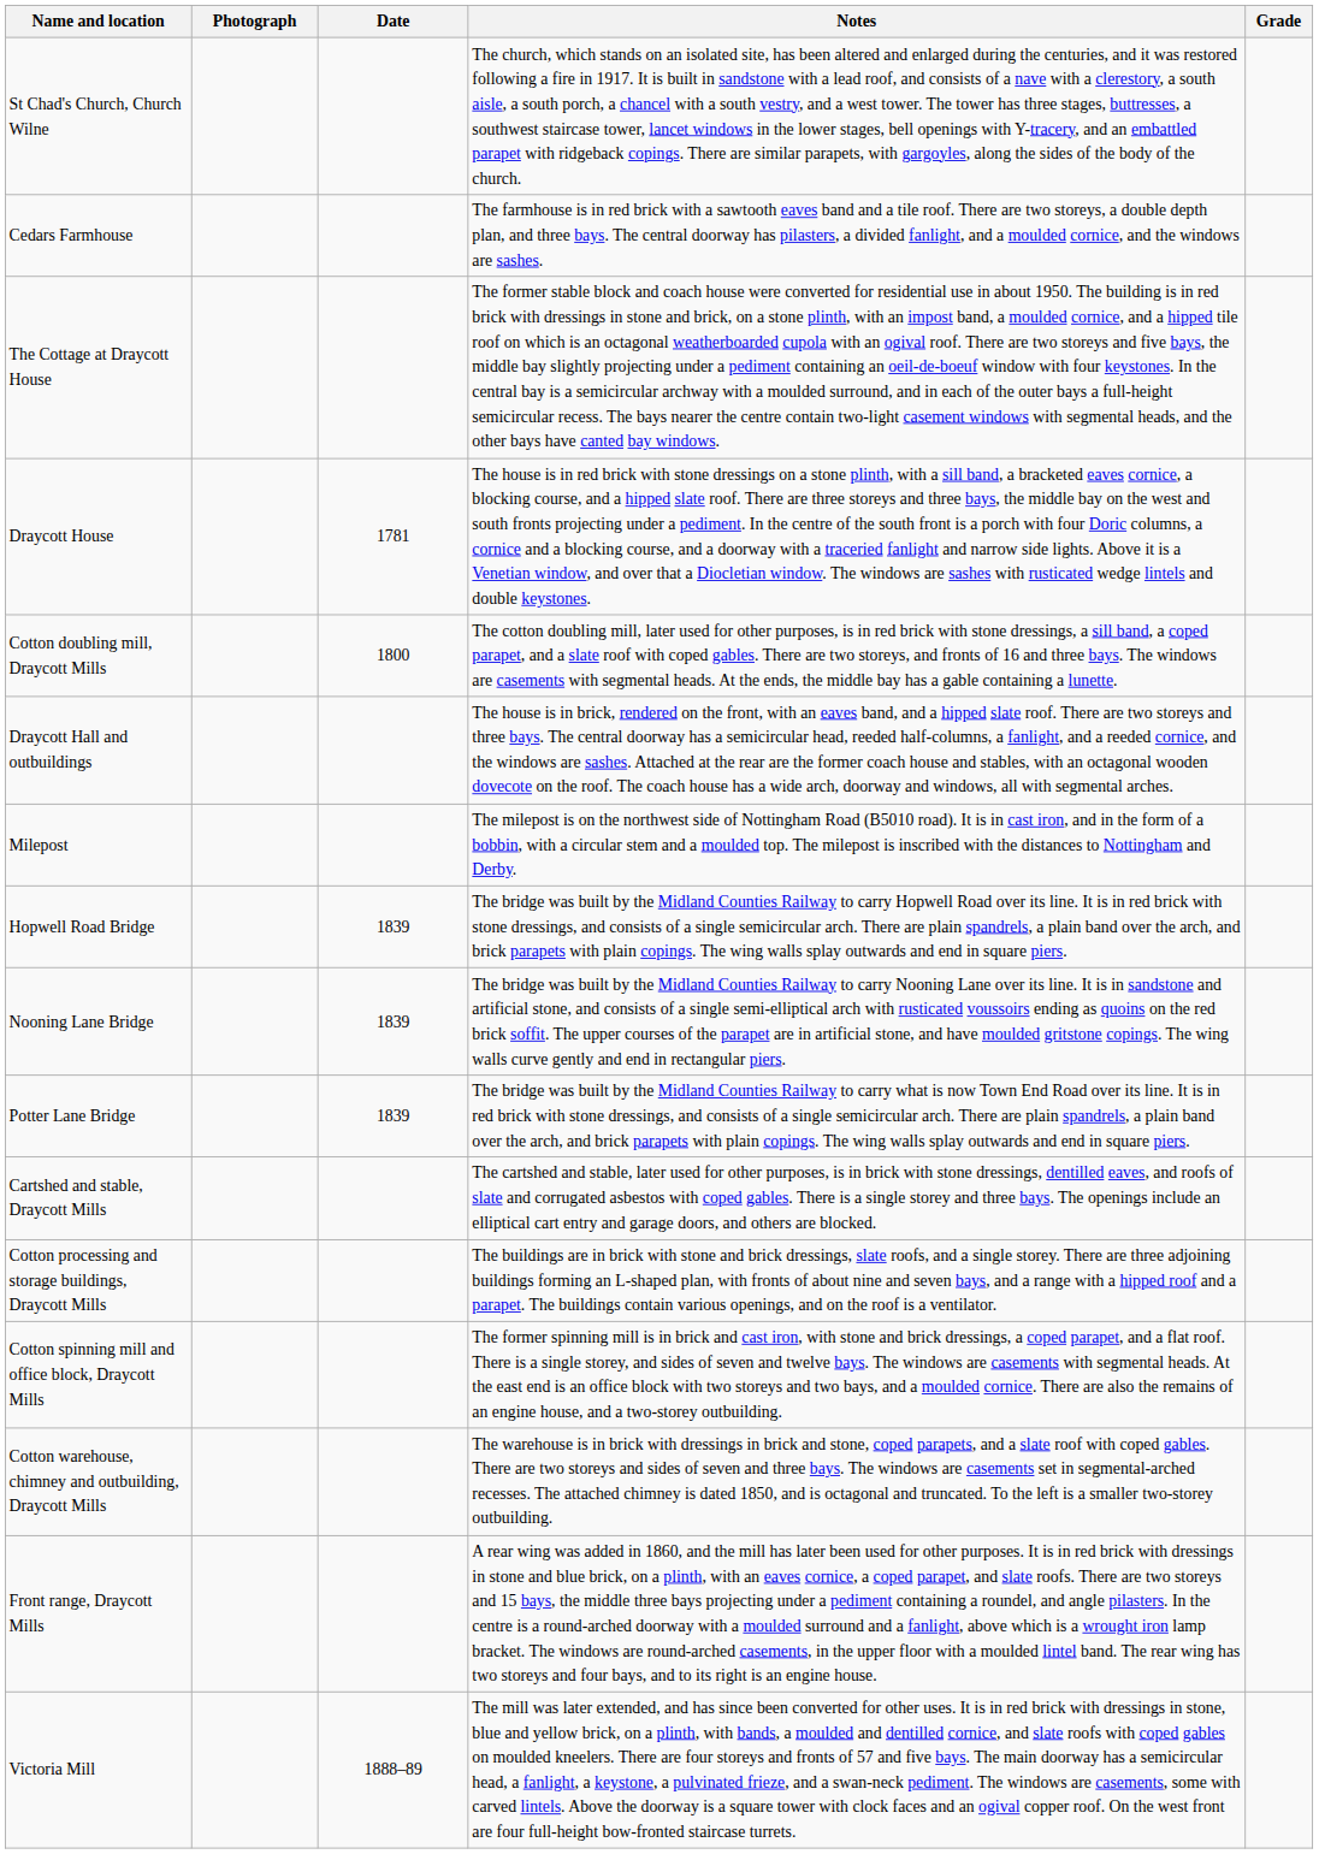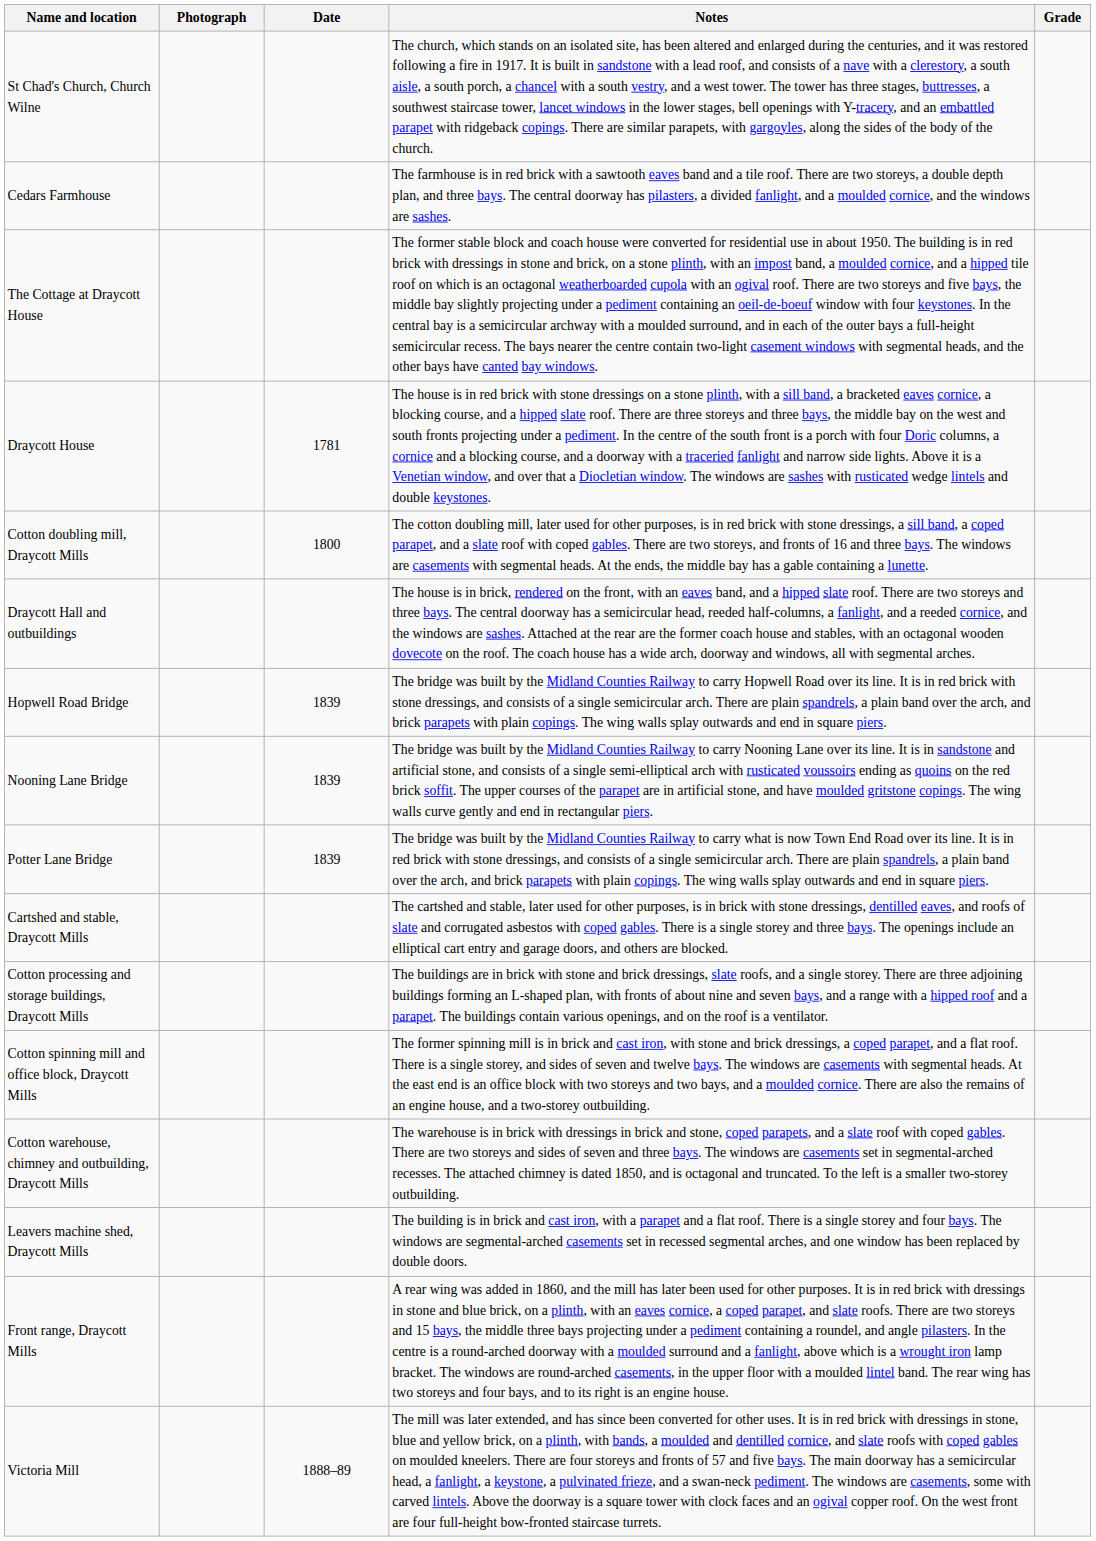 <table class="wikitable sortable plainrowheaders" style="width:100%; border:0; text-align:left; line-height:150%;">
 <tr>
 <th scope="col"  style="width:150px">Name and location</th>
 <th scope="col"  style="width:100px" class="unsortable">Photograph</th>
 <th scope="col"  style="width:120px">Date</th>
 <th scope="col"  style="width:650px" class="unsortable">Notes</th>
 <th scope="col"  style="width:50px">Grade</th>
 </tr>
 <tr>
 <td>St Chad's Church, Church Wilne<br><small></small></td>
 <td></td>
 <td align="center"></td>
 <td>The church, which stands on an isolated site, has been altered and enlarged during the centuries, and it was restored following a fire in 1917.  It is built in <a href='#'>sandstone</a> with a lead roof, and consists of a <a href='#'>nave</a> with a <a href='#'>clerestory</a>, a south <a href='#'>aisle</a>, a south porch, a <a href='#'>chancel</a> with a south <a href='#'>vestry</a>, and a west tower.  The tower has three stages, <a href='#'>buttresses</a>, a southwest staircase tower, <a href='#'>lancet windows</a> in the lower stages, bell openings with Y-<a href='#'>tracery</a>, and an <a href='#'>embattled</a> <a href='#'>parapet</a> with ridgeback <a href='#'>copings</a>.  There are similar parapets, with <a href='#'>gargoyles</a>, along the sides of the body of the church.</td>
 <td align="center" ></td>
 </tr>
 <tr>
 <td>Cedars Farmhouse<br><small></small></td>
 <td></td>
 <td align="center"></td>
 <td>The farmhouse is in red  brick with a sawtooth <a href='#'>eaves</a> band and a tile roof.  There are two storeys, a double depth plan, and three <a href='#'>bays</a>.  The central doorway has <a href='#'>pilasters</a>, a divided <a href='#'>fanlight</a>, and a <a href='#'>moulded</a> <a href='#'>cornice</a>, and the windows are <a href='#'>sashes</a>.</td>
 <td align="center" ></td>
 </tr>
 <tr>
 <td>The Cottage at Draycott House<br><small></small></td>
 <td></td>
 <td align="center"></td>
 <td>The former stable block and coach house were converted for residential use in about 1950.  The building is in red brick with dressings in stone and brick, on a stone <a href='#'>plinth</a>, with an <a href='#'>impost</a> band, a <a href='#'>moulded</a> <a href='#'>cornice</a>, and a <a href='#'>hipped</a> tile roof on which is an octagonal <a href='#'>weatherboarded</a> <a href='#'>cupola</a> with an <a href='#'>ogival</a> roof.  There are two storeys and five <a href='#'>bays</a>, the middle bay slightly projecting under a <a href='#'>pediment</a> containing an <a href='#'>oeil-de-boeuf</a> window with four <a href='#'>keystones</a>.  In the central bay is a semicircular archway with a moulded surround, and in each of the outer bays a full-height semicircular recess.  The bays nearer the centre contain two-light <a href='#'>casement windows</a> with segmental heads, and the other bays have <a href='#'>canted</a> <a href='#'>bay windows</a>.</td>
 <td align="center" ></td>
 </tr>
 <tr>
 <td>Draycott House<br><small></small></td>
 <td></td>
 <td align="center">1781</td>
 <td>The house is in red brick with stone dressings on a stone <a href='#'>plinth</a>, with a <a href='#'>sill band</a>, a bracketed <a href='#'>eaves</a> <a href='#'>cornice</a>, a blocking course, and a <a href='#'>hipped</a> <a href='#'>slate</a> roof.  There are three storeys and three <a href='#'>bays</a>, the middle bay on the west and south fronts projecting under a <a href='#'>pediment</a>.  In the centre of the south front is a porch with four <a href='#'>Doric</a> columns, a <a href='#'>cornice</a> and a blocking course, and a doorway with a <a href='#'>traceried</a> <a href='#'>fanlight</a> and narrow side lights.  Above it is a <a href='#'>Venetian window</a>, and over that a <a href='#'>Diocletian window</a>.  The windows are <a href='#'>sashes</a> with <a href='#'>rusticated</a> wedge <a href='#'>lintels</a> and double <a href='#'>keystones</a>.</td>
 <td align="center" ></td>
 </tr>
 <tr>
 <td>Cotton doubling mill,<br>Draycott Mills<br><small></small></td>
 <td></td>
 <td align="center">1800</td>
 <td>The cotton doubling mill, later used for other purposes, is in red brick with stone dressings, a <a href='#'>sill band</a>, a <a href='#'>coped</a> <a href='#'>parapet</a>, and a <a href='#'>slate</a> roof with coped <a href='#'>gables</a>.  There are two storeys, and fronts of 16 and three <a href='#'>bays</a>.  The windows are <a href='#'>casements</a> with segmental heads. At the ends, the middle bay has a gable containing a <a href='#'>lunette</a>.</td>
 <td align="center" ></td>
 </tr>
 <tr>
 <td>Draycott Hall and outbuildings<br><small></small></td>
 <td></td>
 <td align="center"></td>
 <td>The house is in brick, <a href='#'>rendered</a> on the front, with an <a href='#'>eaves</a> band, and a <a href='#'>hipped</a> <a href='#'>slate</a> roof.  There are two storeys and three <a href='#'>bays</a>.  The central doorway has a semicircular head, reeded half-columns, a <a href='#'>fanlight</a>, and a reeded <a href='#'>cornice</a>, and the windows are <a href='#'>sashes</a>.  Attached at the rear are the former coach house and stables, with an octagonal wooden <a href='#'>dovecote</a> on the roof.  The coach house has a wide arch, doorway and windows, all with segmental arches.</td>
-<td align="center" ></td>
-</tr>
-<tr>
-<td>Milepost<br><small></small></td>
-<td></td>
-<td align="center"></td>
-<td>The milepost is on the northwest side of Nottingham Road (B5010 road).  It is in <a href='#'>cast iron</a>, and in the form of a <a href='#'>bobbin</a>, with a circular stem and a <a href='#'>moulded</a> top.  The milepost is inscribed with the distances to <a href='#'>Nottingham</a> and <a href='#'>Derby</a>.</td>
 <td align="center" ></td>
 </tr>
 <tr>
 <td>Hopwell Road Bridge<br><small></small></td>
 <td></td>
 <td align="center">1839</td>
 <td>The bridge was built by the <a href='#'>Midland Counties Railway</a> to carry Hopwell Road over its line.  It is in red brick with stone dressings, and consists of a single semicircular arch.  There are plain <a href='#'>spandrels</a>, a plain band over the arch, and brick <a href='#'>parapets</a> with plain <a href='#'>copings</a>.  The wing walls splay outwards and end in square <a href='#'>piers</a>.</td>
 <td align="center" ></td>
 </tr>
 <tr>
 <td>Nooning Lane Bridge<br><small></small></td>
 <td></td>
 <td align="center">1839</td>
 <td>The bridge was built by the <a href='#'>Midland Counties Railway</a> to carry Nooning Lane over its line.  It is in <a href='#'>sandstone</a> and artificial stone, and consists of a single semi-elliptical arch with <a href='#'>rusticated</a> <a href='#'>voussoirs</a> ending as <a href='#'>quoins</a> on the red brick <a href='#'>soffit</a>.  The upper courses of the <a href='#'>parapet</a> are in artificial stone, and have <a href='#'>moulded</a> <a href='#'>gritstone</a> <a href='#'>copings</a>.  The wing walls curve gently and end in rectangular <a href='#'>piers</a>.</td>
 <td align="center" ></td>
 </tr>
 <tr>
 <td>Potter Lane Bridge<br><small></small></td>
 <td></td>
 <td align="center">1839</td>
 <td>The bridge was built by the <a href='#'>Midland Counties Railway</a> to carry what is now Town End Road over its line.  It is in red brick with stone dressings, and consists of a single semicircular arch.  There are plain <a href='#'>spandrels</a>, a plain band over the arch, and brick <a href='#'>parapets</a> with plain <a href='#'>copings</a>.  The wing walls splay outwards and end in square <a href='#'>piers</a>.</td>
 <td align="center" ></td>
 </tr>
 <tr>
 <td>Cartshed and stable,<br>Draycott Mills<br><small></small></td>
 <td></td>
 <td align="center"></td>
 <td>The cartshed and stable, later used for other purposes, is in brick with stone dressings, <a href='#'>dentilled</a> <a href='#'>eaves</a>, and roofs of <a href='#'>slate</a> and corrugated asbestos with <a href='#'>coped</a> <a href='#'>gables</a>.  There is a single storey and three <a href='#'>bays</a>.  The openings include an elliptical cart entry and garage doors, and others are blocked.</td>
 <td align="center" ></td>
 </tr>
 <tr>
 <td>Cotton processing and storage buildings, Draycott Mills<br><small></small></td>
 <td></td>
 <td align="center"></td>
 <td>The buildings are in brick with stone and brick dressings, <a href='#'>slate</a> roofs, and a single storey.  There are three adjoining buildings forming an L-shaped plan, with fronts of about nine and seven <a href='#'>bays</a>, and a range with a <a href='#'>hipped roof</a> and a <a href='#'>parapet</a>.  The buildings contain various openings, and on the roof is a ventilator.</td>
 <td align="center" ></td>
 </tr>
 <tr>
 <td>Cotton spinning mill and office block, Draycott Mills<br><small></small></td>
 <td></td>
 <td align="center"></td>
 <td>The former spinning mill is in brick and <a href='#'>cast iron</a>, with stone and brick dressings, a <a href='#'>coped</a> <a href='#'>parapet</a>, and a flat roof.  There is a single storey, and sides of seven and twelve <a href='#'>bays</a>.  The windows are <a href='#'>casements</a> with segmental heads.  At the east end is an office block with two storeys and two bays, and a <a href='#'>moulded</a> <a href='#'>cornice</a>.  There are also the remains of an engine house, and a two-storey outbuilding.</td>
 <td align="center" ></td>
 </tr>
 <tr>
 <td>Cotton warehouse, chimney and outbuilding, Draycott Mills<br><small></small></td>
 <td></td>
 <td align="center"></td>
 <td>The warehouse is in brick with dressings in brick and stone, <a href='#'>coped</a> <a href='#'>parapets</a>, and a <a href='#'>slate</a> roof with coped <a href='#'>gables</a>.  There are two storeys and sides of seven and three <a href='#'>bays</a>.  The windows are <a href='#'>casements</a> set in segmental-arched recesses.  The attached chimney is dated 1850, and is octagonal and truncated.  To the left is a smaller two-storey outbuilding.</td>
 <td align="center" ></td>
 </tr>
 <tr>
+<td>Leavers machine shed,<br>Draycott Mills<br><small></small></td>
+<td></td>
+<td align="center"></td>
+<td>The building is in brick and <a href='#'>cast iron</a>, with a <a href='#'>parapet</a> and a flat roof.  There is a single storey and four <a href='#'>bays</a>.  The windows are segmental-arched <a href='#'>casements</a> set in recessed segmental arches, and one window has been replaced by double doors.</td>
+<td align="center" ></td>
+</tr>
+<tr>
 <td>Front range, Draycott Mills<br><small></small></td>
 <td></td>
 <td align="center"></td>
 <td>A rear wing was added in 1860, and the mill has later been used for other purposes.  It is in red brick with dressings in stone and blue brick, on a <a href='#'>plinth</a>, with an <a href='#'>eaves</a> <a href='#'>cornice</a>, a <a href='#'>coped</a> <a href='#'>parapet</a>, and <a href='#'>slate</a> roofs.  There are two storeys and 15 <a href='#'>bays</a>, the middle three bays projecting under a <a href='#'>pediment</a> containing a roundel, and angle <a href='#'>pilasters</a>.  In the centre is a round-arched doorway with a <a href='#'>moulded</a> surround and a <a href='#'>fanlight</a>, above which is a <a href='#'>wrought iron</a> lamp bracket.  The windows are round-arched <a href='#'>casements</a>, in the upper floor with a moulded <a href='#'>lintel</a> band.  The  rear wing has two storeys and four bays, and to its right is an engine house.</td>
 <td align="center" ></td>
 </tr>
 <tr>
 <td>Victoria Mill<br><small></small></td>
 <td></td>
 <td align="center">1888–89</td>
 <td>The mill was later extended, and has since been converted for other uses.  It is in red brick with dressings in stone, blue and yellow brick, on a <a href='#'>plinth</a>, with <a href='#'>bands</a>, a <a href='#'>moulded</a> and <a href='#'>dentilled</a> <a href='#'>cornice</a>, and <a href='#'>slate</a> roofs with <a href='#'>coped</a> <a href='#'>gables</a> on moulded kneelers.  There are four storeys and fronts of 57 and five <a href='#'>bays</a>.  The main doorway has a semicircular head, a <a href='#'>fanlight</a>, a <a href='#'>keystone</a>, a <a href='#'>pulvinated frieze</a>, and a swan-neck <a href='#'>pediment</a>.  The windows are <a href='#'>casements</a>, some with carved <a href='#'>lintels</a>.  Above the doorway is a square tower with clock faces and an <a href='#'>ogival</a> copper roof.  On the west front are four full-height bow-fronted staircase turrets.</td>
 <td align="center" ></td>
 </tr>
 <tr>
 </tr>
 </table>
